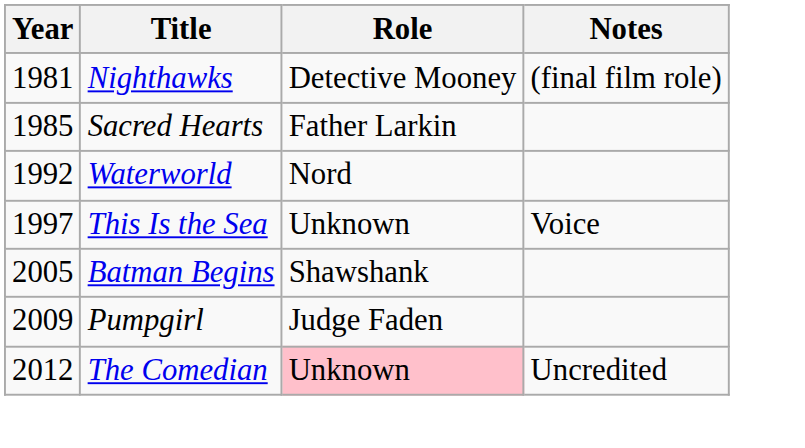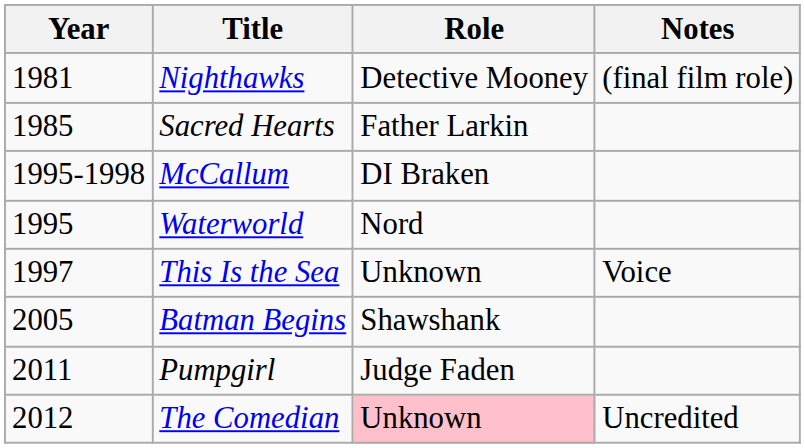 <table class="wikitable">
 <tr>
 <th>Year</th>
 <th>Title</th>
 <th>Role</th>
 <th>Notes</th>
 </tr>
 <tr>
 <td>1981</td>
 <td><em><a href='#'>Nighthawks</a></em></td>
 <td>Detective Mooney</td>
 <td>(final film role)</td>
 </tr>
 <tr>
 <td>1985</td>
 <td><em>Sacred Hearts</em></td>
 <td>Father Larkin</td>
 <td></td>
 </tr>
 <tr>
-<td>1992</td>
+<td>1995-1998</td>
+<td><em><a href='#'>McCallum</a></em></td>
+<td>DI Braken</td>
+<td></td>
+</tr>
+<tr>
+<td>1995</td>
 <td><em><a href='#'>Waterworld</a></em></td>
 <td>Nord</td>
 <td></td>
 </tr>
 <tr>
 <td>1997</td>
 <td><em><a href='#'>This Is the Sea</a></em></td>
 <td>Unknown</td>
 <td>Voice</td>
 </tr>
 <tr>
 <td>2005</td>
 <td><em><a href='#'>Batman Begins</a></em></td>
 <td>Shawshank</td>
 <td></td>
 </tr>
 <tr>
-<td>2009</td>
+<td>2011</td>
 <td><em>Pumpgirl</em></td>
 <td>Judge Faden</td>
 <td></td>
 </tr>
 <tr>
 <td>2012</td>
 <td><em><a href='#'>The Comedian</a></em></td>
 <td style="background: pink;">Unknown</td>
 <td>Uncredited</td>
 </tr>
 </table>
